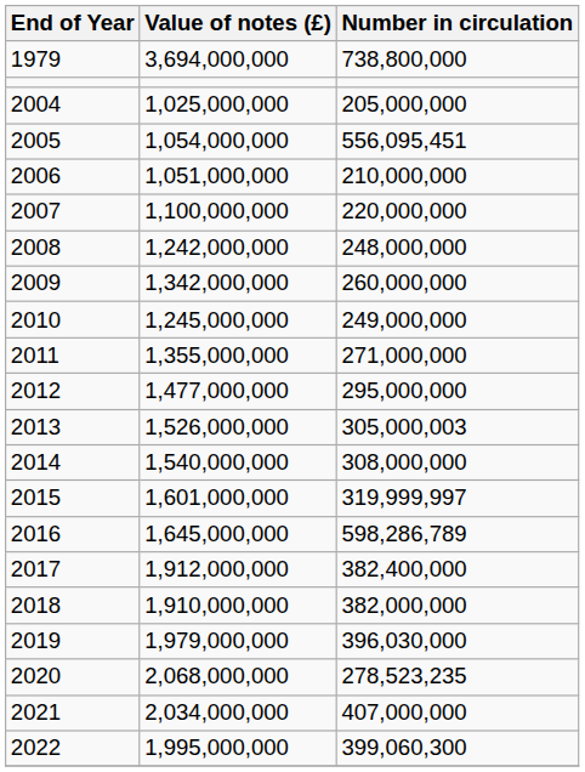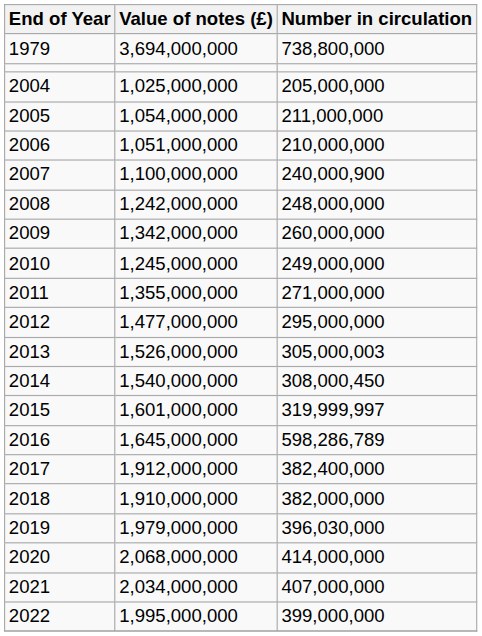 <table class="wikitable sortable">
 <tr>
 <th>End of Year</th>
 <th>Value of notes (£)</th>
 <th>Number in circulation</th>
 </tr>
 <tr>
 <td>1979</td>
 <td>3,694,000,000</td>
 <td>738,800,000</td>
 </tr>
 <tr>
 <td></td>
 <td></td>
 <td></td>
 </tr>
 <tr>
 <td>2004</td>
 <td>1,025,000,000</td>
 <td>205,000,000</td>
 </tr>
 <tr>
 <td>2005</td>
 <td>1,054,000,000</td>
-<td>556,095,451</td>
+<td>211,000,000</td>
 </tr>
 <tr>
 <td>2006</td>
 <td>1,051,000,000</td>
 <td>210,000,000</td>
 </tr>
 <tr>
 <td>2007</td>
 <td>1,100,000,000</td>
-<td>220,000,000</td>
+<td>240,000,900</td>
 </tr>
 <tr>
 <td>2008</td>
 <td>1,242,000,000</td>
 <td>248,000,000</td>
 </tr>
 <tr>
 <td>2009</td>
 <td>1,342,000,000</td>
 <td>260,000,000</td>
 </tr>
 <tr>
 <td>2010</td>
 <td>1,245,000,000</td>
 <td>249,000,000</td>
 </tr>
 <tr>
 <td>2011</td>
 <td>1,355,000,000</td>
 <td>271,000,000</td>
 </tr>
 <tr>
 <td>2012</td>
 <td>1,477,000,000</td>
 <td>295,000,000</td>
 </tr>
 <tr>
 <td>2013</td>
 <td>1,526,000,000</td>
 <td>305,000,003</td>
 </tr>
 <tr>
 <td>2014</td>
 <td>1,540,000,000</td>
-<td rowspan="1">308,000,000</td>
+<td rowspan="1">308,000,450</td>
 </tr>
 <tr>
 <td>2015</td>
 <td>1,601,000,000</td>
 <td rowspan="1">319,999,997</td>
 </tr>
 <tr>
 <td>2016</td>
 <td>1,645,000,000</td>
 <td rowspan="1">598,286,789</td>
 </tr>
 <tr>
 <td>2017</td>
 <td>1,912,000,000</td>
 <td rowspan="1">382,400,000</td>
 </tr>
 <tr>
 <td>2018</td>
 <td>1,910,000,000</td>
 <td rowspan="1">382,000,000</td>
 </tr>
 <tr>
 <td>2019</td>
 <td>1,979,000,000</td>
 <td rowspan="1">396,030,000</td>
 </tr>
 <tr>
 <td>2020</td>
 <td>2,068,000,000</td>
-<td rowspan="1">278,523,235</td>
+<td rowspan="1">414,000,000</td>
 </tr>
 <tr>
 <td>2021</td>
 <td>2,034,000,000</td>
 <td rowspan="1">407,000,000</td>
 </tr>
 <tr>
 <td>2022</td>
 <td>1,995,000,000</td>
-<td rowspan="1">399,060,300</td>
+<td rowspan="1">399,000,000</td>
 </tr>
 <tr>
 </tr>
 </table>
